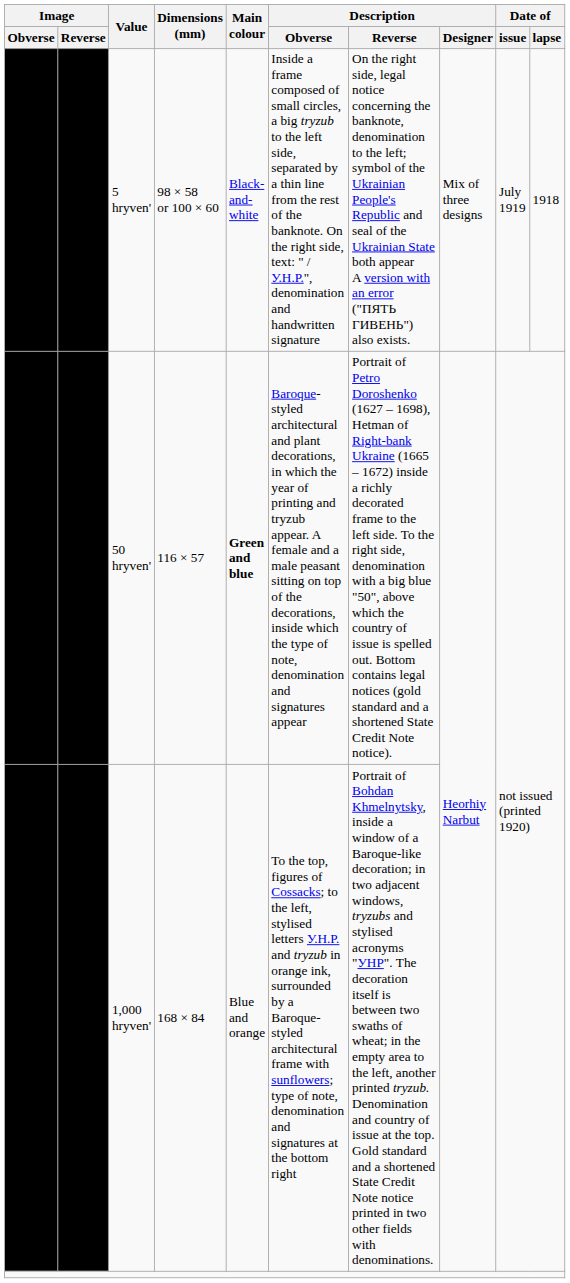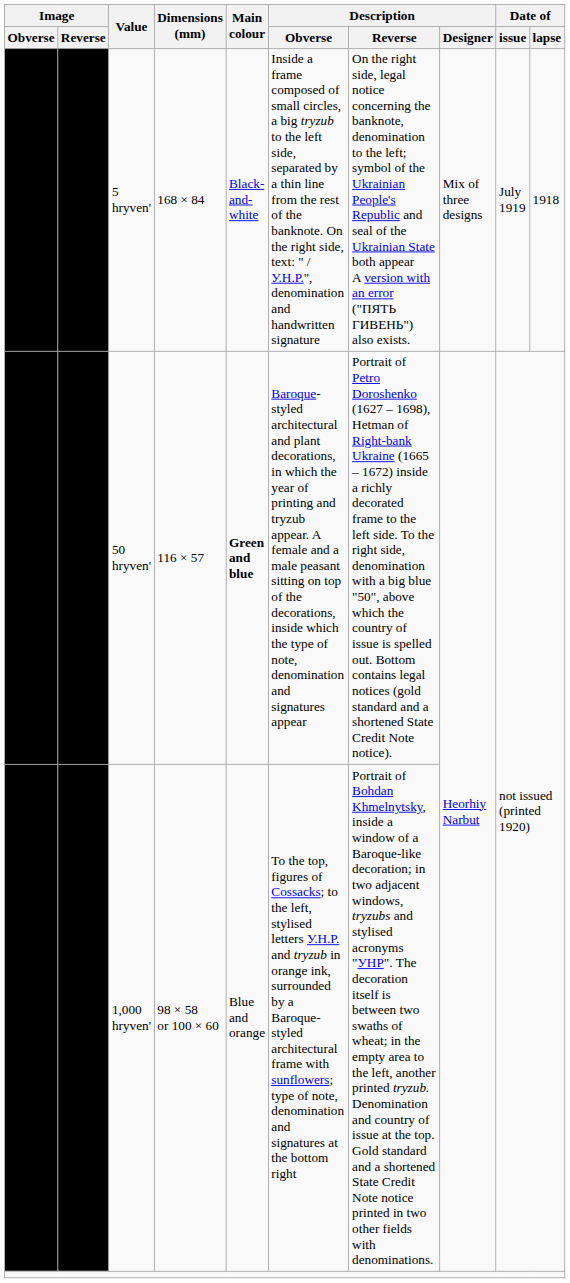 <table class="wikitable sortable" style="font-size: 90%">
 <tr>
 <th colspan="2">Image</th>
 <th rowspan="2">Value</th>
 <th rowspan="2">Dimensions<br>(mm)</th>
 <th rowspan="2">Main colour</th>
 <th colspan="3">Description</th>
 <th colspan="2">Date of</th>
 </tr>
 <tr>
 <th>Obverse</th>
 <th>Reverse</th>
 <th>Obverse</th>
 <th>Reverse</th>
 <th>Designer</th>
 <th>issue</th>
 <th>lapse</th>
 </tr>
 <tr>
 <td align="center" bgcolor="#000000"></td>
 <td align="center" bgcolor="#000000"></td>
 <td>5 hryven'</td>
-<td>98 × 58<br>or 100 × 60</td>
+<td>168 × 84</td>
 <td><a href='#'>Black-and-white</a></td>
 <td>Inside a frame composed of small circles, a big <em>tryzub</em> to the left side, separated by a thin line from the rest of the banknote. On the right side, text: " / <a href='#'>У.Н.Р.</a>", denomination and handwritten signature</td>
 <td>On the right side, legal notice concerning the banknote, denomination to the left; symbol of the <a href='#'>Ukrainian People's Republic</a> and seal of the <a href='#'>Ukrainian State</a> both appear<br>A <a href='#'>version with an error</a> ("ПЯТЬ ГИВЕНЬ") also exists.</td>
 <td>Mix of three designs</td>
 <td>July 1919</td>
 <td>1918</td>
 </tr>
 <tr>
 <td align="center" bgcolor="#000000"></td>
 <td align="center" bgcolor="#000000"></td>
 <td>50 hryven'</td>
 <td>116 × 57</td>
 <td><strong>Green and blue</strong></td>
 <td><a href='#'>Baroque</a>-styled architectural and plant decorations, in which the year of printing and tryzub appear. A female and a male peasant sitting on top of the decorations, inside which the type of note, denomination and signatures appear</td>
 <td>Portrait of <a href='#'>Petro Doroshenko</a> (1627 – 1698), Hetman of <a href='#'>Right-bank Ukraine</a> (1665 – 1672) inside a richly decorated frame to the left side. To the right side, denomination with a big blue "50", above which the country of issue is spelled out. Bottom contains legal notices (gold standard and a shortened State Credit Note notice).</td>
 <td rowspan="2"><a href='#'>Heorhiy Narbut</a></td>
 <td colspan="2" rowspan="2">not issued<br>(printed 1920)</td>
 </tr>
 <tr>
 <td align="center" bgcolor="#000000"></td>
 <td align="center" bgcolor="#000000"></td>
 <td>1,000 hryven'</td>
-<td>168 × 84</td>
+<td>98 × 58<br>or 100 × 60</td>
 <td>Blue and orange</td>
 <td>To the top, figures of <a href='#'>Cossacks</a>; to the left, stylised letters <a href='#'>У.Н.Р.</a> and <em>tryzub</em> in orange ink, surrounded by a Baroque-styled architectural frame with <a href='#'>sunflowers</a>; type of note, denomination and signatures at the bottom right</td>
 <td>Portrait of <a href='#'>Bohdan Khmelnytsky</a>, inside a window of a Baroque-like decoration; in two adjacent windows, <em>tryzubs</em> and stylised acronyms "<a href='#'>УНР</a>". The decoration itself is between two swaths of wheat; in the empty area to the left, another printed <em>tryzub.</em> Denomination and country of issue at the top. Gold standard and a shortened State Credit Note notice printed in two other fields with denominations.</td>
 </tr>
 <tr>
 <td colspan="10"></td>
 </tr>
 </table>
